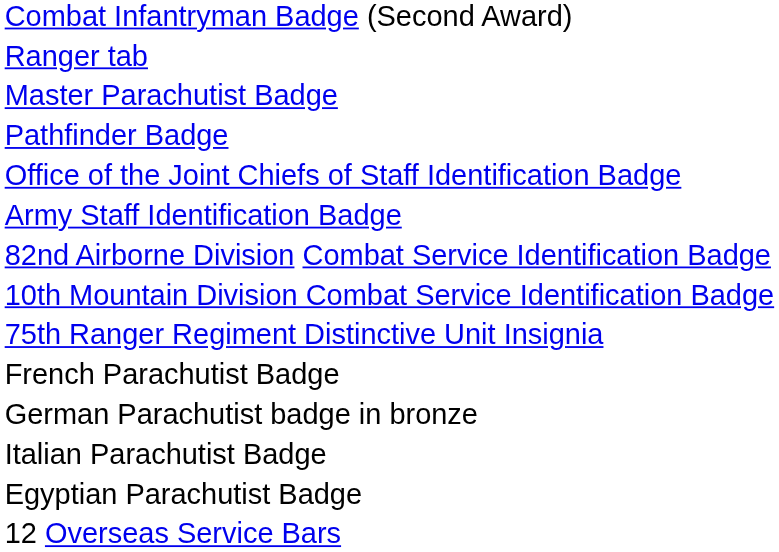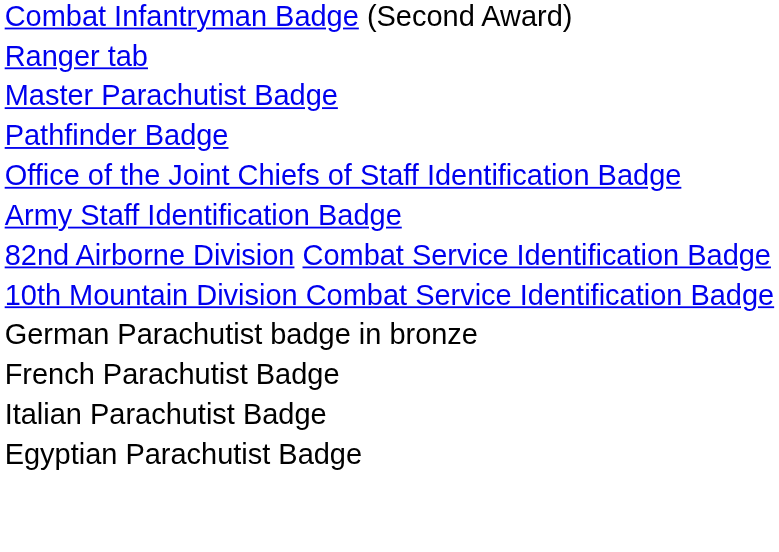 <table>
 <tr>
 <td></td>
 <td><a href='#'>Combat Infantryman Badge</a> (Second Award)</td>
 </tr>
 <tr>
 <td></td>
 <td><a href='#'>Ranger tab</a></td>
 </tr>
 <tr>
 <td></td>
 <td><a href='#'>Master Parachutist Badge</a></td>
 </tr>
 <tr>
 <td></td>
 <td><a href='#'>Pathfinder Badge</a></td>
 </tr>
 <tr>
 <td></td>
 <td><a href='#'>Office of the Joint Chiefs of Staff Identification Badge</a></td>
 </tr>
 <tr>
 <td></td>
 <td><a href='#'>Army Staff Identification Badge</a></td>
 </tr>
 <tr>
 <td></td>
 <td><a href='#'>82nd Airborne Division</a> <a href='#'>Combat Service Identification Badge</a></td>
 </tr>
 <tr>
 <td></td>
 <td><a href='#'>10th Mountain Division Combat Service Identification Badge</a></td>
 </tr>
 <tr>
 <td></td>
-<td><a href='#'>75th Ranger Regiment Distinctive Unit Insignia</a></td>
+<td>German Parachutist badge in bronze</td>
 </tr>
 <tr>
 <td></td>
 <td>French Parachutist Badge</td>
-</tr>
-<tr>
-<td></td>
-<td>German Parachutist badge in bronze</td>
 </tr>
 <tr>
 <td></td>
 <td>Italian Parachutist Badge</td>
 </tr>
 <tr>
 <td></td>
 <td>Egyptian Parachutist Badge</td>
 </tr>
-<tr>
-<td></td>
-<td>12 <a href='#'>Overseas Service Bars</a></td>
-</tr>
 </table>
